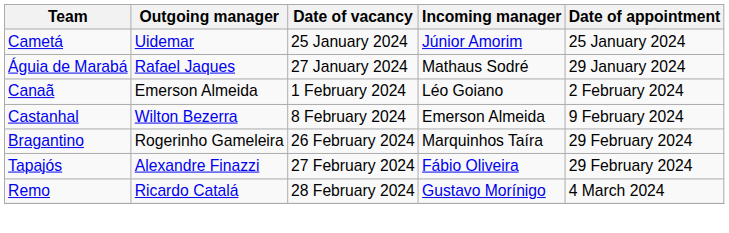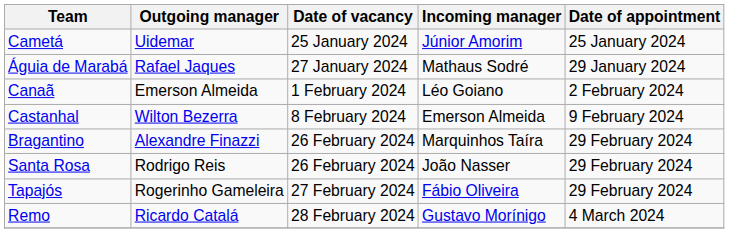 <table class="wikitable">
 <tr>
 <th>Team</th>
 <th>Outgoing manager</th>
 <th>Date of vacancy</th>
 <th>Incoming manager</th>
 <th>Date of appointment</th>
 </tr>
 <tr>
 <td><a href='#'>Cametá</a></td>
 <td><a href='#'>Uidemar</a></td>
 <td>25 January 2024</td>
 <td><a href='#'>Júnior Amorim</a></td>
 <td>25 January 2024</td>
 </tr>
 <tr>
 <td><a href='#'>Águia de Marabá</a></td>
 <td><a href='#'>Rafael Jaques</a></td>
 <td>27 January 2024</td>
 <td>Mathaus Sodré</td>
 <td>29 January 2024</td>
 </tr>
 <tr>
 <td><a href='#'>Canaã</a></td>
 <td>Emerson Almeida</td>
 <td>1 February 2024</td>
 <td>Léo Goiano</td>
 <td>2 February 2024</td>
 </tr>
 <tr>
 <td><a href='#'>Castanhal</a></td>
 <td><a href='#'>Wilton Bezerra</a></td>
 <td>8 February 2024</td>
 <td>Emerson Almeida</td>
 <td>9 February 2024</td>
 </tr>
 <tr>
 <td><a href='#'>Bragantino</a></td>
-<td>Rogerinho Gameleira</td>
+<td><a href='#'>Alexandre Finazzi</a></td>
 <td>26 February 2024</td>
 <td>Marquinhos Taíra</td>
 <td>29 February 2024</td>
 </tr>
 <tr>
+<td><a href='#'>Santa Rosa</a></td>
+<td>Rodrigo Reis</td>
+<td>26 February 2024</td>
+<td>João Nasser</td>
+<td>29 February 2024</td>
+</tr>
+<tr>
 <td><a href='#'>Tapajós</a></td>
-<td><a href='#'>Alexandre Finazzi</a></td>
+<td>Rogerinho Gameleira</td>
 <td>27 February 2024</td>
 <td><a href='#'>Fábio Oliveira</a></td>
 <td>29 February 2024</td>
 </tr>
 <tr>
 <td><a href='#'>Remo</a></td>
 <td><a href='#'>Ricardo Catalá</a></td>
 <td>28 February 2024</td>
 <td><a href='#'>Gustavo Morínigo</a></td>
 <td>4 March 2024</td>
 </tr>
 <tr>
 </tr>
 </table>
